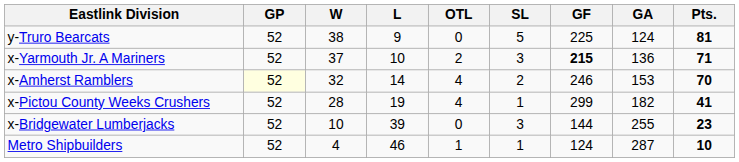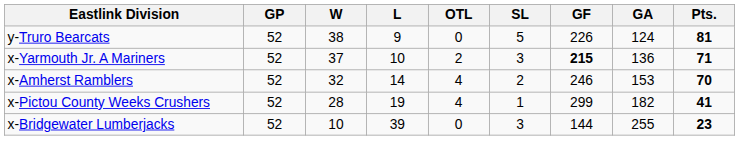 <table class="wikitable sortable">
 <tr>
 <td class="unsortable" align=center bgcolor=#F2F2F2 style="width: 16.94em"><strong>Eastlink Division</strong></td>
 <th style="width: 4em">GP</th>
 <th style="width: 4em">W</th>
 <th style="width: 4em">L</th>
 <th style="width: 4em">OTL</th>
 <th style="width: 4em">SL</th>
 <th style="width: 4em">GF</th>
 <th style="width: 4em">GA</th>
 <th style="width: 4em"><strong>Pts.</strong></th>
 </tr>
 <tr align="center">
 <td align="left">y-<a href='#'>Truro Bearcats</a></td>
 <td> 52</td>
 <td> 38</td>
 <td> 9</td>
 <td> 0</td>
 <td> 5</td>
-<td> 225</td>
+<td> 226</td>
 <td> 124</td>
 <td> <strong>81</strong></td>
 </tr>
 <tr align="center">
 <td align=left>x-<a href='#'>Yarmouth Jr. A Mariners</a></td>
 <td> 52</td>
 <td> 37</td>
 <td> 10</td>
 <td> 2</td>
 <td> 3</td>
 <td><strong> 215</strong></td>
 <td> 136</td>
 <td> <strong>71</strong></td>
 </tr>
 <tr align="center">
 <td align=left>x-<a href='#'>Amherst Ramblers</a></td>
-<td style="background: lightyellow;"> 52</td>
+<td> 52</td>
 <td> 32</td>
 <td> 14</td>
 <td> 4</td>
 <td> 2</td>
 <td> 246</td>
 <td> 153</td>
 <td><strong>70</strong> </td>
 </tr>
 <tr align="center">
 <td align=left>x-<a href='#'>Pictou County Weeks Crushers</a></td>
 <td> 52</td>
 <td> 28</td>
 <td> 19</td>
 <td> 4</td>
 <td> 1</td>
 <td> 299</td>
 <td> 182</td>
 <td><strong>41</strong></td>
 </tr>
 <tr align="center">
 <td align=left>x-<a href='#'>Bridgewater Lumberjacks</a></td>
 <td> 52</td>
 <td> 10</td>
 <td> 39</td>
 <td> 0</td>
 <td> 3</td>
 <td> 144</td>
 <td> 255</td>
 <td> <strong>23</strong></td>
 </tr>
-<tr align="center">
-<td align=left><a href='#'>Metro Shipbuilders</a></td>
-<td> 52</td>
-<td> 4</td>
-<td> 46</td>
-<td> 1</td>
-<td> 1</td>
-<td> 124</td>
-<td> 287</td>
-<td> <strong>10</strong></td>
-</tr>
 </table>
